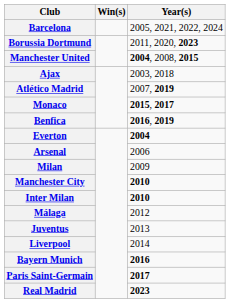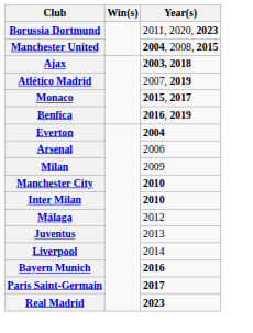 <table class="wikitable plainrowheaders sortable">
 <tr>
 <th scope=col>Club</th>
 <th scope=col>Win(s)</th>
 <th scope=col>Year(s)</th>
-</tr>
-<tr>
-<th scope=row> <a href='#'>Barcelona</a></th>
-<td align="center"></td>
-<td>2005, 2021, 2022, 2024</td>
 </tr>
 <tr>
 <th scope=row> <a href='#'>Borussia Dortmund</a></th>
 <td align="center" rowspan="2"></td>
 <td>2011, 2020, <strong>2023</strong></td>
 </tr>
 <tr>
 <th scope=row> <a href='#'>Manchester United</a></th>
 <td><strong>2004</strong>, 2008, <strong>2015</strong></td>
 </tr>
 <tr>
 <th scope=row> <a href='#'>Ajax</a></th>
 <td align="center" rowspan="4"></td>
-<td>2003, 2018</td>
+<td><strong>2003, 2018</strong></td>
 </tr>
 <tr>
 <th scope=row> <a href='#'>Atlético Madrid</a></th>
 <td>2007, <strong>2019</strong></td>
 </tr>
 <tr>
 <th scope=row> <a href='#'>Monaco</a></th>
 <td><strong>2015</strong>, <strong>2017</strong></td>
 </tr>
 <tr>
 <th scope=row> <a href='#'>Benfica</a></th>
 <td><strong>2016</strong>, <strong>2019</strong></td>
 </tr>
 <tr>
 <th scope=row> <a href='#'>Everton</a></th>
 <td rowspan="11" align="center"></td>
 <td><strong>2004</strong></td>
 </tr>
 <tr>
 <th scope=row> <a href='#'>Arsenal</a></th>
 <td>2006</td>
 </tr>
 <tr>
 <th scope=row> <a href='#'>Milan</a></th>
 <td>2009</td>
 </tr>
 <tr>
 <th scope=row> <a href='#'>Manchester City</a></th>
 <td><strong>2010</strong></td>
 </tr>
 <tr>
 <th scope=row> <a href='#'>Inter Milan</a></th>
 <td><strong>2010</strong></td>
 </tr>
 <tr>
 <th scope=row> <a href='#'>Málaga</a></th>
 <td>2012</td>
 </tr>
 <tr>
 <th scope="row"> <a href='#'>Juventus</a></th>
 <td>2013</td>
 </tr>
 <tr>
 <th scope=row> <a href='#'>Liverpool</a></th>
 <td>2014</td>
 </tr>
 <tr>
 <th scope=row> <a href='#'>Bayern Munich</a></th>
 <td><strong>2016</strong></td>
 </tr>
 <tr>
 <th scope=row> <a href='#'>Paris Saint-Germain</a></th>
 <td><strong>2017</strong></td>
 </tr>
 <tr>
 <th scope=row> <a href='#'>Real Madrid</a></th>
 <td><strong>2023</strong></td>
 </tr>
 </table>
